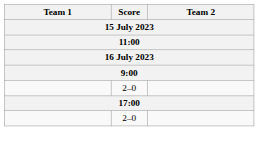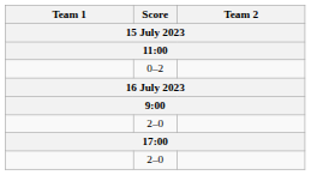 <table class="wikitable" style="text-align: center; font-size:90% ">
 <tr>
 <th align="right" width="160">Team 1</th>
 <th width="50">Score</th>
 <th align="left" width="160">Team 2</th>
 </tr>
 <tr>
 <th colspan=3>15 July 2023</th>
 </tr>
 <tr>
 <th colspan=3>11:00</th>
+</tr>
+<tr>
+<td align=right></td>
+<td align=center>0–2</td>
+<td align=left></td>
 </tr>
 <tr>
 <th colspan=3>16 July 2023</th>
 </tr>
 <tr>
 <th colspan=3>9:00</th>
 </tr>
 <tr>
 <td align=right></td>
 <td align=center>2–0</td>
 <td align=left></td>
 </tr>
 <tr>
 <th colspan=3>17:00</th>
 </tr>
 <tr>
 <td align=right></td>
 <td align=center>2–0</td>
 <td align=left></td>
 </tr>
 </table>
